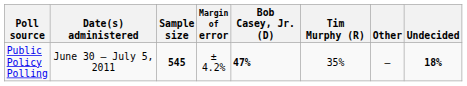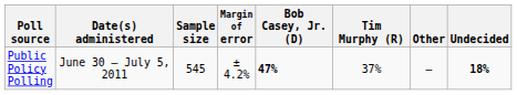 <table class="wikitable">
 <tr valign= bottom>
 <th>Poll source</th>
 <th style="width:150px;">Date(s)<br>administered</th>
 <th class=small>Sample<br>size</th>
 <th><small>Margin of</small><br>error</th>
 <th style="width:100px;">Bob <br>Casey, Jr. (D)</th>
 <th style="width:100px;">Tim<br>Murphy (R)</th>
 <th>Other</th>
 <th>Undecided</th>
 </tr>
 <tr>
 <td><a href='#'>Public Policy Polling</a></td>
 <td align=center>June 30 – July 5, 2011</td>
-<td align=center><strong>545</strong></td>
+<td align=center>545</td>
 <td align=center>± 4.2%</td>
 <td><strong>47%</strong></td>
-<td align=center>35%</td>
+<td align=center>37%</td>
 <td align=center>—</td>
 <td align=center><strong>18%</strong></td>
 </tr>
 </table>
